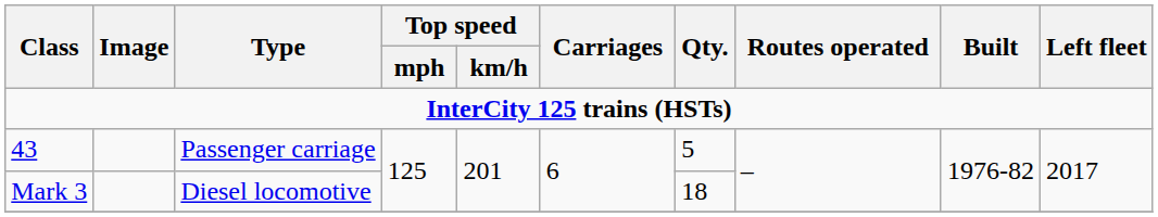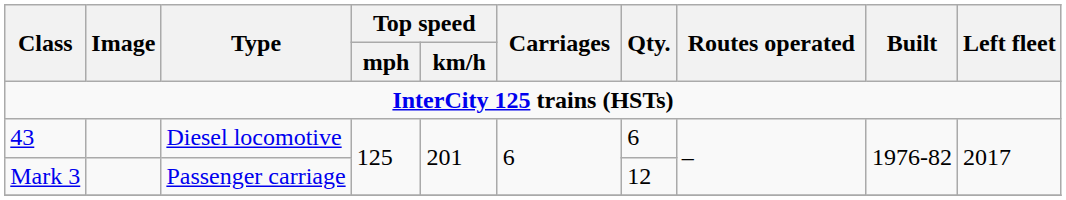 <table class="wikitable">
 <tr ---- bgcolor="#f9f9f9">
 <th rowspan="2"> Class </th>
 <th rowspan="2">Image</th>
 <th rowspan="2"> Type </th>
 <th colspan="2"> Top speed </th>
 <th rowspan="2"> Carriages </th>
 <th rowspan="2">Qty.</th>
 <th rowspan="2"> Routes operated </th>
 <th rowspan="2"> Built </th>
 <th rowspan="2">Left fleet</th>
 </tr>
 <tr ---- bgcolor="#f9f9f9">
 <th> mph </th>
 <th> km/h </th>
 </tr>
 <tr>
 <td colspan="10" style="text-align:center;"><strong><a href='#'>InterCity 125</a> trains (HSTs)</strong></td>
 </tr>
 <tr>
 <td><a href='#'>43</a></td>
 <td><br></td>
-<td><a href='#'>Passenger carriage</a></td>
+<td><a href='#'>Diesel locomotive</a></td>
 <td rowspan="2">125</td>
 <td rowspan="2">201</td>
 <td rowspan="2">6</td>
-<td>5</td>
+<td>6</td>
 <td rowspan="2"> – </td>
 <td rowspan="2">1976-82</td>
 <td rowspan="2">2017</td>
 </tr>
 <tr>
 <td><a href='#'>Mark 3</a></td>
 <td></td>
-<td><a href='#'>Diesel locomotive</a></td>
-<td>18</td>
+<td><a href='#'>Passenger carriage</a></td>
+<td>12</td>
 </tr>
 <tr>
 </tr>
 </table>
